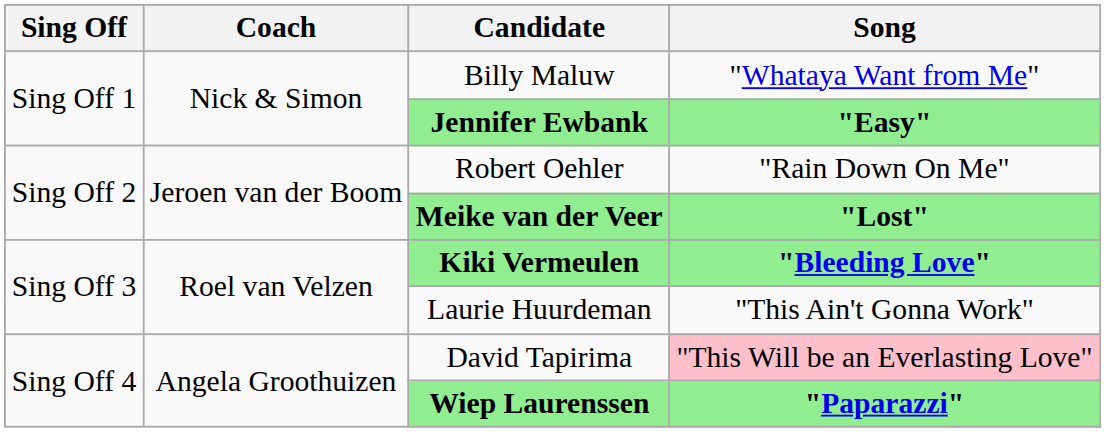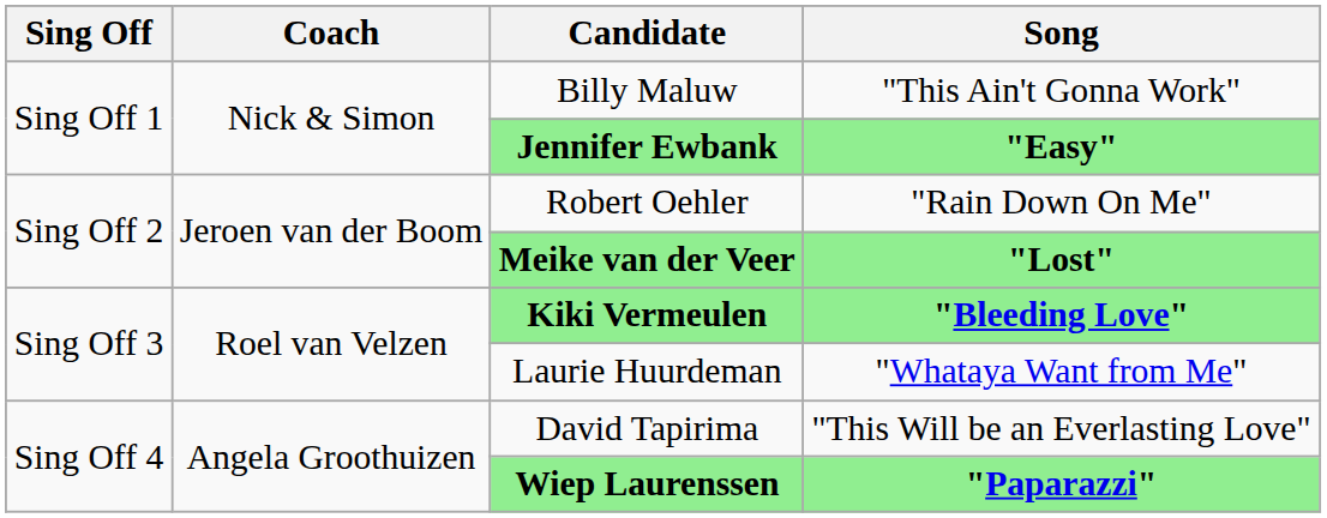 <table class="wikitable sortable" style="text-align: center; width: auto;">
 <tr>
 <th>Sing Off</th>
 <th>Coach</th>
 <th>Candidate</th>
 <th>Song</th>
 </tr>
 <tr>
 <td rowspan="2">Sing Off 1</td>
 <td rowspan="2">Nick & Simon</td>
 <td>Billy Maluw</td>
-<td>"<a href='#'>Whataya Want from Me</a>"</td>
+<td>"This Ain't Gonna Work"</td>
 </tr>
 <tr>
 <th style="background:lightgreen">Jennifer Ewbank</th>
 <th style="background:lightgreen">"Easy"</th>
 </tr>
 <tr>
 <td rowspan="2">Sing Off 2</td>
 <td rowspan="2">Jeroen van der Boom</td>
 <td>Robert Oehler</td>
 <td>"Rain Down On Me"</td>
 </tr>
 <tr>
 <th style="background:lightgreen">Meike van der Veer</th>
 <th style="background:lightgreen">"Lost"</th>
 </tr>
 <tr>
 <td rowspan="2">Sing Off 3</td>
 <td rowspan="2">Roel van Velzen</td>
 <th style="background:lightgreen">Kiki Vermeulen</th>
 <th style="background:lightgreen">"<a href='#'>Bleeding Love</a>"</th>
 </tr>
 <tr>
 <td>Laurie Huurdeman</td>
-<td>"This Ain't Gonna Work"</td>
+<td>"<a href='#'>Whataya Want from Me</a>"</td>
 </tr>
 <tr>
 <td rowspan=2>Sing Off 4</td>
 <td rowspan=2>Angela Groothuizen</td>
 <td>David Tapirima</td>
-<td style="background: pink;">"This Will be an Everlasting Love"</td>
+<td>"This Will be an Everlasting Love"</td>
 </tr>
 <tr>
 <td style="background:lightgreen"><strong>Wiep Laurenssen</strong></td>
 <td style="background:lightgreen"><strong>"<a href='#'>Paparazzi</a>"</strong></td>
 </tr>
 </table>
